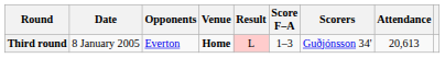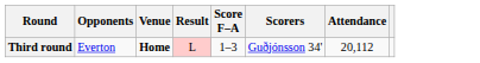 <table class="wikitable plainrowheaders" style="text-align:center">
 <tr>
 <th scope="col">Round</th>
-<th scope="col">Date</th>
 <th scope="col">Opponents</th>
 <th scope="col">Venue</th>
 <th scope="col">Result</th>
 <th scope="col">Score<br>F–A</th>
 <th scope="col">Scorers</th>
 <th scope="col">Attendance</th>
 <th scope="col"></th>
 </tr>
 <tr>
 <th scope="row">Third round</th>
-<td align=left>8 January 2005</td>
 <td align=left><a href='#'>Everton</a></td>
 <td><strong>Home</strong></td>
 <td bgcolor="#FFCCCC">L</td>
 <td>1–3</td>
 <td align=left><a href='#'>Guðjónsson</a> 34'</td>
-<td>20,613</td>
+<td>20,112</td>
 <td></td>
 </tr>
 </table>
